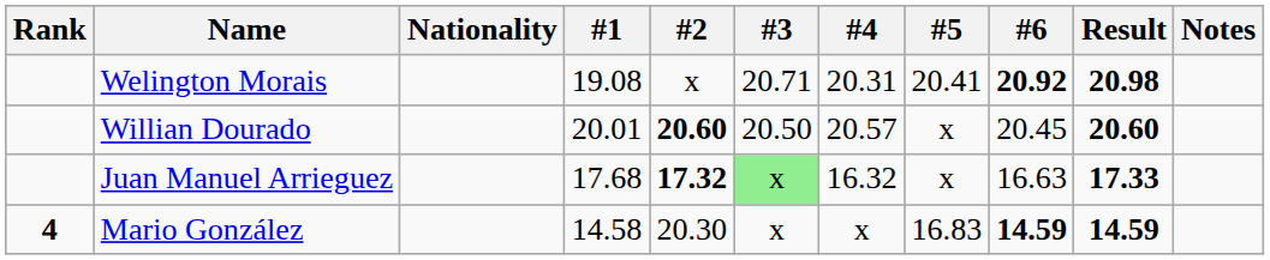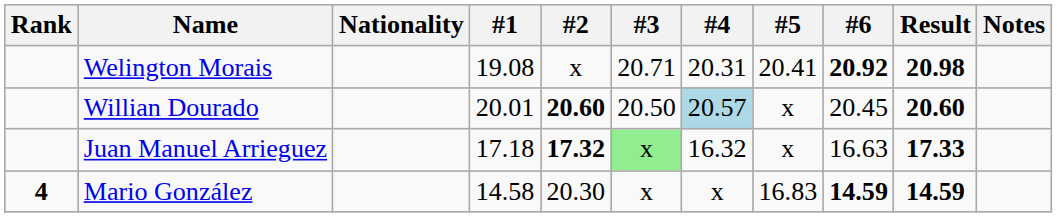 <table class="wikitable sortable" style="text-align:center">
 <tr>
 <th>Rank</th>
 <th>Name</th>
 <th>Nationality</th>
 <th>#1</th>
 <th>#2</th>
 <th>#3</th>
 <th>#4</th>
 <th>#5</th>
 <th>#6</th>
 <th>Result</th>
 <th>Notes</th>
 </tr>
 <tr>
 <td></td>
 <td align=left><a href='#'>Welington Morais</a></td>
 <td align=left></td>
 <td>19.08</td>
 <td>x</td>
 <td>20.71</td>
 <td>20.31</td>
 <td>20.41</td>
 <td><strong>20.92</strong></td>
 <td><strong>20.98</strong></td>
 <td></td>
 </tr>
 <tr>
 <td></td>
 <td align=left><a href='#'>Willian Dourado</a></td>
 <td align=left></td>
 <td>20.01</td>
 <td><strong>20.60</strong></td>
 <td>20.50</td>
-<td>20.57</td>
+<td style="background: lightblue;">20.57</td>
 <td>x</td>
 <td>20.45</td>
 <td><strong>20.60</strong></td>
 <td></td>
 </tr>
 <tr>
 <td></td>
 <td align=left><a href='#'>Juan Manuel Arrieguez</a></td>
 <td align=left></td>
-<td>17.68</td>
+<td>17.18</td>
 <td><strong>17.32</strong></td>
 <td style="background: lightgreen;">x</td>
 <td>16.32</td>
 <td>x</td>
 <td>16.63</td>
 <td><strong>17.33</strong></td>
 <td></td>
 </tr>
 <tr>
 <td><strong>4</strong></td>
 <td align=left><a href='#'>Mario González</a></td>
 <td align=left></td>
 <td>14.58</td>
 <td>20.30</td>
 <td>x</td>
 <td>x</td>
 <td>16.83</td>
 <td><strong>14.59</strong></td>
 <td><strong>14.59</strong></td>
 <td></td>
 </tr>
 </table>
